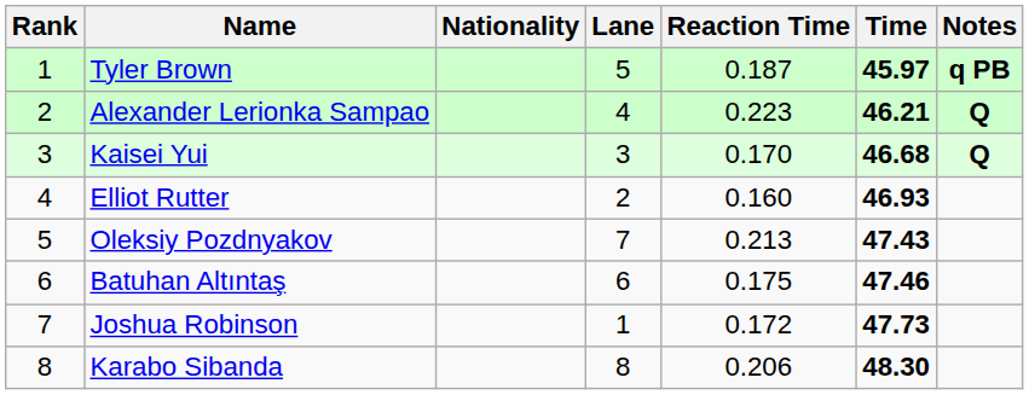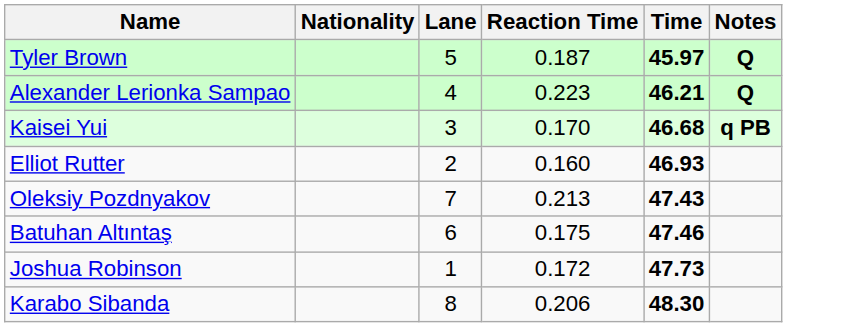 <table class="wikitable sortable" style="text-align:center">
 <tr>
-<th>Rank</th>
 <th>Name</th>
 <th>Nationality</th>
 <th>Lane</th>
 <th>Reaction Time</th>
 <th>Time</th>
 <th>Notes</th>
 </tr>
 <tr bgcolor=ccffcc>
-<td>1</td>
 <td align=left><a href='#'>Tyler Brown</a></td>
 <td align=left></td>
 <td>5</td>
 <td>0.187</td>
 <td><strong>45.97</strong></td>
-<td><strong>q PB</strong></td>
+<td><strong>Q</strong></td>
 </tr>
 <tr bgcolor=ccffcc>
-<td>2</td>
 <td align=left><a href='#'>Alexander Lerionka Sampao</a></td>
 <td align=left></td>
 <td>4</td>
 <td>0.223</td>
 <td><strong>46.21</strong></td>
 <td><strong>Q</strong></td>
 </tr>
 <tr bgcolor=ddffdd>
-<td>3</td>
 <td align=left><a href='#'>Kaisei Yui</a></td>
 <td align=left></td>
 <td>3</td>
 <td>0.170</td>
 <td><strong>46.68</strong></td>
-<td><strong>Q</strong></td>
+<td><strong>q PB</strong></td>
 </tr>
 <tr>
-<td>4</td>
 <td align=left><a href='#'>Elliot Rutter</a></td>
 <td align=left></td>
 <td>2</td>
 <td>0.160</td>
 <td><strong>46.93</strong></td>
 <td></td>
 </tr>
 <tr>
-<td>5</td>
 <td align=left><a href='#'>Oleksiy Pozdnyakov</a></td>
 <td align=left></td>
 <td>7</td>
 <td>0.213</td>
 <td><strong>47.43</strong></td>
 <td></td>
 </tr>
 <tr>
-<td>6</td>
 <td align=left><a href='#'>Batuhan Altıntaş</a></td>
 <td align=left></td>
 <td>6</td>
 <td>0.175</td>
 <td><strong>47.46</strong></td>
 <td></td>
 </tr>
 <tr>
-<td>7</td>
 <td align=left><a href='#'>Joshua Robinson</a></td>
 <td align=left></td>
 <td>1</td>
 <td>0.172</td>
 <td><strong>47.73</strong></td>
 <td></td>
 </tr>
 <tr>
-<td>8</td>
 <td align=left><a href='#'>Karabo Sibanda</a></td>
 <td align=left></td>
 <td>8</td>
 <td>0.206</td>
 <td><strong>48.30</strong></td>
 <td></td>
 </tr>
 </table>
